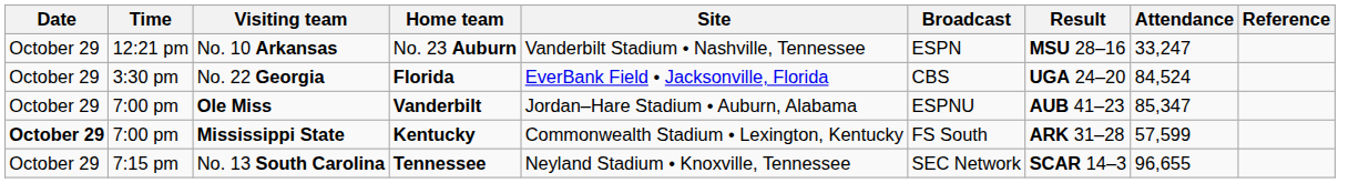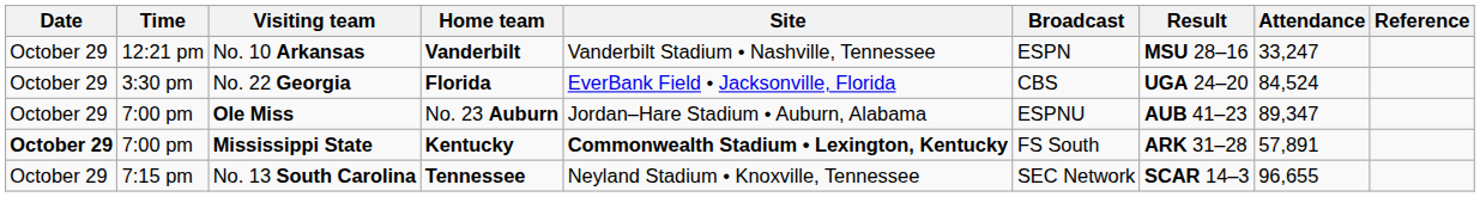 <table class="wikitable" style="font-size:95%;">
 <tr>
 <th>Date</th>
 <th>Time</th>
 <th>Visiting team</th>
 <th>Home team</th>
 <th>Site</th>
 <th>Broadcast</th>
 <th>Result</th>
 <th>Attendance</th>
 <th class="unsortable">Reference</th>
 </tr>
 <tr bgcolor=>
 <td>October 29</td>
 <td>12:21 pm</td>
 <td>No. 10 <strong>Arkansas</strong></td>
-<td>No. 23 <strong>Auburn</strong></td>
+<td><strong>Vanderbilt</strong></td>
 <td>Vanderbilt Stadium • Nashville, Tennessee</td>
 <td>ESPN</td>
 <td><strong>MSU</strong> 28–16</td>
 <td>33,247</td>
 <td align="center"></td>
 </tr>
 <tr bgcolor=>
 <td>October 29</td>
 <td>3:30 pm</td>
 <td>No. 22 <strong>Georgia</strong></td>
 <td><strong>Florida</strong></td>
 <td><a href='#'>EverBank Field</a> • <a href='#'>Jacksonville, Florida</a></td>
 <td>CBS</td>
 <td><strong>UGA</strong> 24–20</td>
 <td>84,524</td>
 <td align="center"></td>
 </tr>
 <tr bgcolor=>
 <td>October 29</td>
 <td>7:00 pm</td>
 <td><strong>Ole Miss</strong></td>
-<td><strong>Vanderbilt</strong></td>
+<td>No. 23 <strong>Auburn</strong></td>
 <td>Jordan–Hare Stadium • Auburn, Alabama</td>
 <td>ESPNU</td>
 <td><strong>AUB</strong> 41–23</td>
-<td>85,347</td>
+<td>89,347</td>
 <td align="center"></td>
 </tr>
 <tr bgcolor=>
 <td><strong>October 29</strong></td>
 <td>7:00 pm</td>
 <td><strong>Mississippi State</strong></td>
 <td><strong>Kentucky</strong></td>
-<td>Commonwealth Stadium • Lexington, Kentucky</td>
+<td><strong>Commonwealth Stadium • Lexington, Kentucky</strong></td>
 <td>FS South</td>
 <td><strong>ARK</strong> 31–28</td>
-<td>57,599</td>
+<td>57,891</td>
 <td align="center"></td>
 </tr>
 <tr bgcolor=>
 <td>October 29</td>
 <td>7:15 pm</td>
 <td>No. 13 <strong>South Carolina</strong></td>
 <td><strong>Tennessee</strong></td>
 <td>Neyland Stadium • Knoxville, Tennessee</td>
 <td>SEC Network</td>
 <td><strong>SCAR</strong> 14–3</td>
 <td>96,655</td>
 <td align="center"></td>
 </tr>
 </table>
